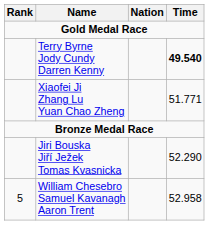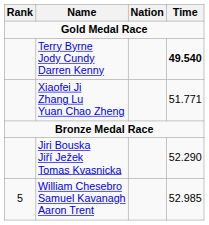 <table class="wikitable" style="text-align:center">
 <tr>
 <th>Rank</th>
 <th>Name</th>
 <th>Nation</th>
 <th>Time</th>
 </tr>
 <tr>
 <td colspan=4><strong>Gold Medal Race</strong></td>
 </tr>
 <tr>
 <td></td>
 <td align=left><a href='#'>Terry Byrne</a><br><a href='#'>Jody Cundy</a><br> <a href='#'>Darren Kenny</a></td>
 <td align=left></td>
 <td><strong>49.540</strong></td>
 </tr>
 <tr>
 <td></td>
 <td align=left><a href='#'>Xiaofei Ji</a><br><a href='#'>Zhang Lu</a><br> <a href='#'>Yuan Chao Zheng</a></td>
 <td align=left></td>
 <td>51.771</td>
 </tr>
 <tr>
 <td colspan=4><strong>Bronze Medal Race</strong></td>
 </tr>
 <tr>
 <td></td>
 <td align=left><a href='#'>Jiri Bouska</a><br><a href='#'>Jiří Ježek</a><br> <a href='#'>Tomas Kvasnicka</a></td>
 <td align=left></td>
 <td>52.290</td>
 </tr>
 <tr>
 <td>5</td>
 <td align=left><a href='#'>William Chesebro</a><br><a href='#'>Samuel Kavanagh</a><br> <a href='#'>Aaron Trent</a></td>
 <td align=left></td>
-<td>52.958</td>
+<td>52.985</td>
 </tr>
 </table>
